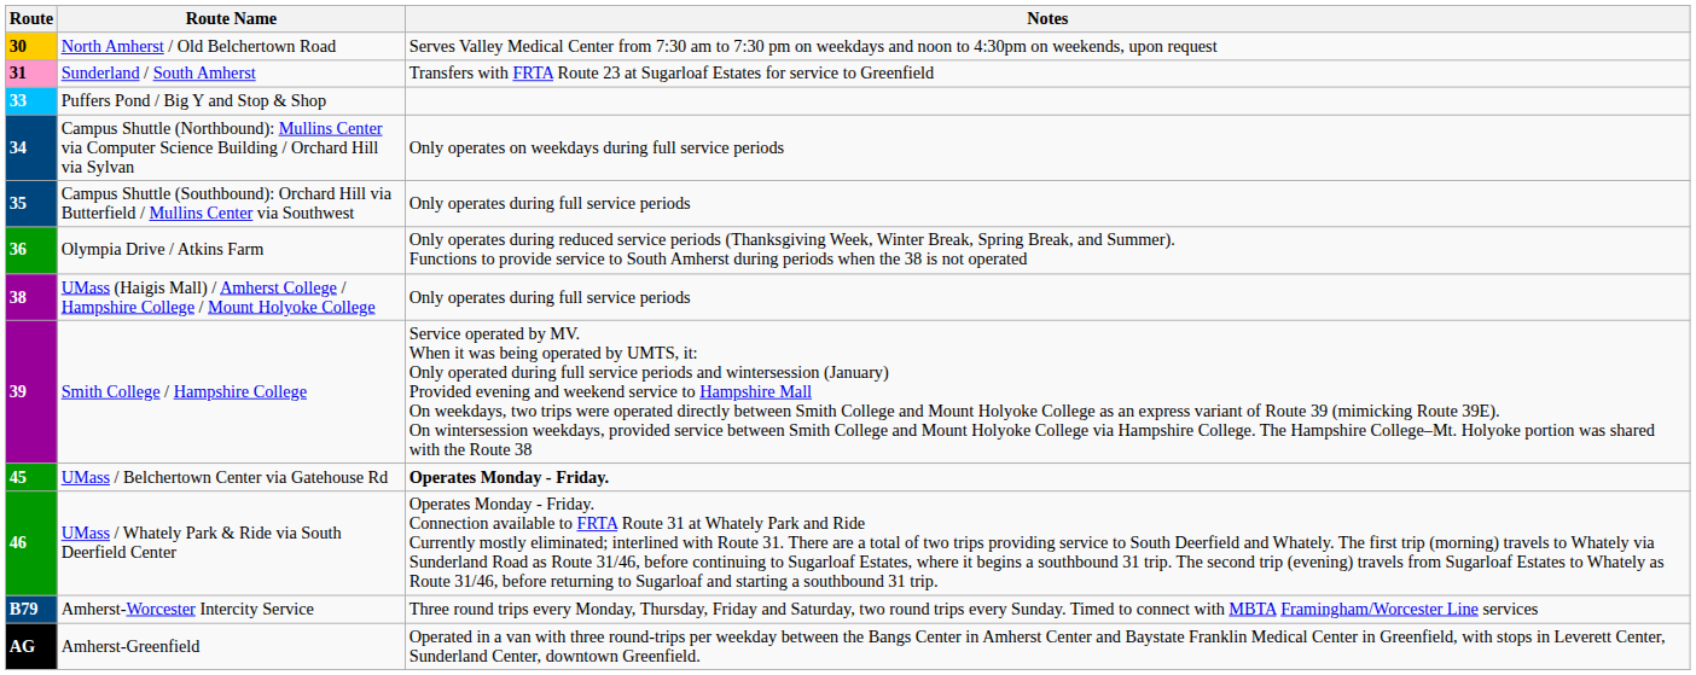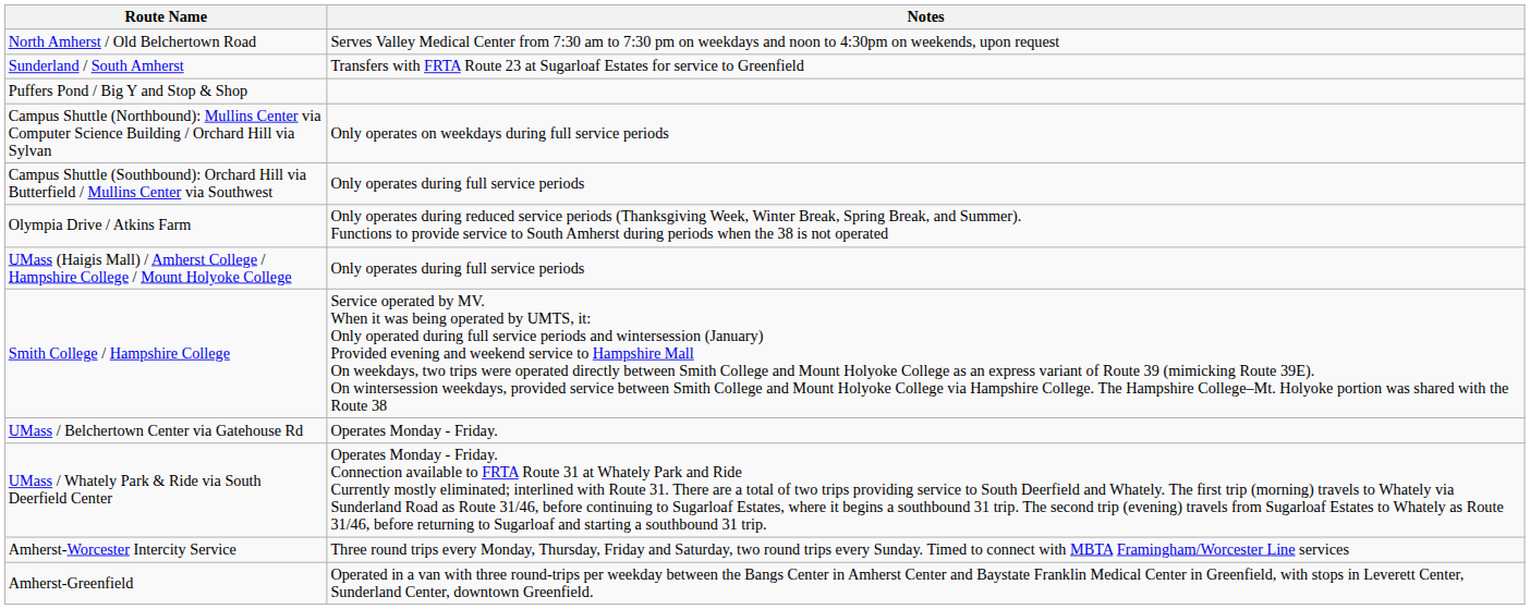 <table class="wikitable">
 <tr>
-<th>Route</th>
 <th>Route Name</th>
 <th>Notes</th>
 </tr>
 <tr>
-<td style="background:#fc0; color:black;"><strong>30</strong></td>
 <td><a href='#'>North Amherst</a> / Old Belchertown Road</td>
 <td>Serves Valley Medical Center from 7:30 am to 7:30 pm on weekdays and noon to 4:30pm on weekends, upon request</td>
 </tr>
 <tr>
-<td style="background:#f9c; color:black;"><strong>31</strong></td>
 <td><a href='#'>Sunderland</a> / <a href='#'>South Amherst</a></td>
 <td>Transfers with <a href='#'>FRTA</a> Route 23 at Sugarloaf Estates for service to Greenfield</td>
 </tr>
 <tr>
-<td style="background:#00BFFF; color:white"><strong>33</strong></td>
 <td>Puffers Pond / Big Y and Stop & Shop</td>
 <td></td>
 </tr>
 <tr>
-<td style="background:#00467E; color:white;"><strong>34</strong></td>
 <td>Campus Shuttle (Northbound): <a href='#'>Mullins Center</a> via Computer Science Building / Orchard Hill via Sylvan</td>
 <td>Only operates on weekdays during full service periods</td>
 </tr>
 <tr>
-<td style="background:#00467E; color:white;"><strong>35</strong></td>
 <td>Campus Shuttle (Southbound): Orchard Hill via Butterfield / <a href='#'>Mullins Center</a> via Southwest</td>
 <td>Only operates during full service periods</td>
 </tr>
 <tr>
-<td style="background:#090; color:white;"><strong>36</strong></td>
 <td>Olympia Drive / Atkins Farm</td>
 <td>Only operates during reduced service periods (Thanksgiving Week, Winter Break, Spring Break, and Summer).<br>Functions to provide service to South Amherst during periods when the 38 is not operated</td>
 </tr>
 <tr>
-<td style="background:#909; color:white;"><strong>38</strong></td>
 <td><a href='#'>UMass</a> (Haigis Mall) / <a href='#'>Amherst College</a> / <a href='#'>Hampshire College</a> / <a href='#'>Mount Holyoke College</a></td>
 <td>Only operates during full service periods</td>
 </tr>
 <tr>
-<td style="background:#909; color:white;"><strong>39</strong></td>
 <td><a href='#'>Smith College</a> / <a href='#'>Hampshire College</a></td>
 <td>Service operated by MV.<br>When it was being operated by UMTS, it:<br>Only operated during full service periods and wintersession (January)<br>Provided evening and weekend service to <a href='#'>Hampshire Mall</a><br>On weekdays, two trips were operated directly between Smith College and Mount Holyoke College as an express variant of Route 39 (mimicking Route 39E).<br>On wintersession weekdays, provided service between Smith College and Mount Holyoke College via Hampshire College. The Hampshire College–Mt. Holyoke portion was shared with the Route 38</td>
 </tr>
 <tr>
-<td style="background:#090; color:white;"><strong>45</strong></td>
 <td><a href='#'>UMass</a> / Belchertown Center via Gatehouse Rd</td>
-<td><strong>Operates Monday - Friday.</strong></td>
+<td>Operates Monday - Friday.</td>
 </tr>
 <tr>
-<td style="background:#090; color:white;"><strong>46</strong></td>
 <td><a href='#'>UMass</a> / Whately Park & Ride via South Deerfield Center</td>
 <td>Operates Monday - Friday.<br>Connection available to <a href='#'>FRTA</a> Route 31 at Whately Park and Ride<br>Currently mostly eliminated; interlined with Route 31. There are a total of two trips providing service to South Deerfield and Whately. The first trip (morning) travels to Whately via Sunderland Road as Route 31/46, before continuing to Sugarloaf Estates, where it begins a southbound 31 trip. The second trip (evening) travels from Sugarloaf Estates to Whately as Route 31/46, before returning to Sugarloaf and starting a southbound 31 trip.</td>
 </tr>
 <tr>
-<td style="background:#00467E; color:white;"><strong>B79</strong></td>
 <td>Amherst-<a href='#'>Worcester</a> Intercity Service</td>
 <td>Three round trips every Monday, Thursday, Friday and Saturday, two round trips every Sunday. Timed to connect with <a href='#'>MBTA</a> <a href='#'>Framingham/Worcester Line</a> services</td>
 </tr>
 <tr>
-<td style="background:#000000; color:white;"><strong>AG</strong></td>
 <td>Amherst-Greenfield</td>
 <td>Operated in a van with three round-trips per weekday between the Bangs Center in Amherst Center and Baystate Franklin Medical Center in Greenfield, with stops in Leverett Center, Sunderland Center, downtown Greenfield.</td>
 </tr>
 </table>
